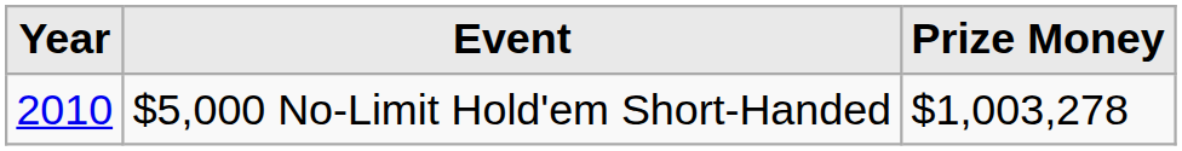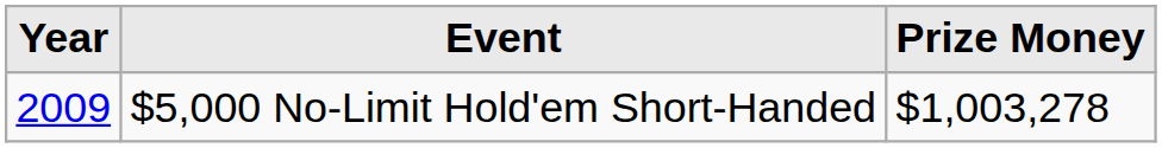 <table class="wikitable">
 <tr>
 <th style="background: #E9E9E9;">Year</th>
 <th style="background: #E9E9E9;">Event</th>
 <th style="background: #E9E9E9;">Prize Money</th>
 </tr>
 <tr>
-<td><a href='#'>2010</a></td>
+<td><a href='#'>2009</a></td>
 <td>$5,000 No-Limit Hold'em Short-Handed</td>
 <td>$1,003,278</td>
 </tr>
 </table>
